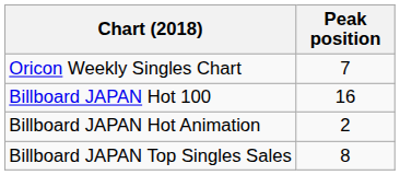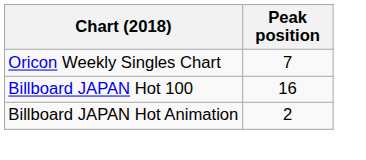 <table class="wikitable plainrowheaders" style="text-align:center;">
 <tr>
 <th>Chart (2018)</th>
 <th style="width:5em;">Peak position</th>
 </tr>
 <tr>
 <td style="text-align:left;"><a href='#'>Oricon</a> Weekly Singles Chart</td>
 <td>7</td>
 </tr>
 <tr>
 <td style="text-align:left;"><a href='#'>Billboard JAPAN</a> Hot 100</td>
 <td>16</td>
 </tr>
 <tr>
 <td style="text-align:left;">Billboard JAPAN Hot Animation</td>
 <td>2</td>
 </tr>
-<tr>
-<td style="text-align:left;">Billboard JAPAN Top Singles Sales</td>
-<td>8</td>
-</tr>
 </table>
